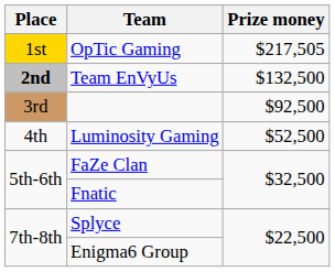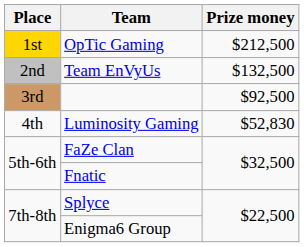 <table class="wikitable" style="text-align:left">
 <tr>
 <th>Place</th>
 <th>Team</th>
 <th>Prize money</th>
 </tr>
 <tr>
 <td style="text-align:center; background:gold;">1st</td>
 <td><a href='#'>OpTic Gaming</a></td>
-<td style="text-align:right">$217,505</td>
+<td style="text-align:right">$212,500</td>
 </tr>
 <tr>
-<td style="text-align:center; background:silver;"><strong>2nd</strong></td>
+<td style="text-align:center; background:silver;">2nd</td>
 <td><a href='#'>Team EnVyUs</a></td>
 <td style="text-align:right">$132,500</td>
 </tr>
 <tr>
 <td style="text-align:center; background:#c96;">3rd</td>
 <td></td>
 <td style="text-align:right">$92,500</td>
 </tr>
 <tr>
 <td style="text-align:center">4th</td>
 <td><a href='#'>Luminosity Gaming</a></td>
-<td style="text-align:right">$52,500</td>
+<td style="text-align:right">$52,830</td>
 </tr>
 <tr>
 <td style="text-align:center" rowspan="2">5th-6th</td>
 <td><a href='#'>FaZe Clan</a></td>
 <td style="text-align:right" rowspan="2">$32,500</td>
 </tr>
 <tr>
 <td><a href='#'>Fnatic</a></td>
 </tr>
 <tr>
 <td style="text-align:center" rowspan="2">7th-8th</td>
 <td><a href='#'>Splyce</a></td>
 <td style="text-align:right" rowspan="2">$22,500</td>
 </tr>
 <tr>
 <td>Enigma6 Group</td>
 </tr>
 </table>
